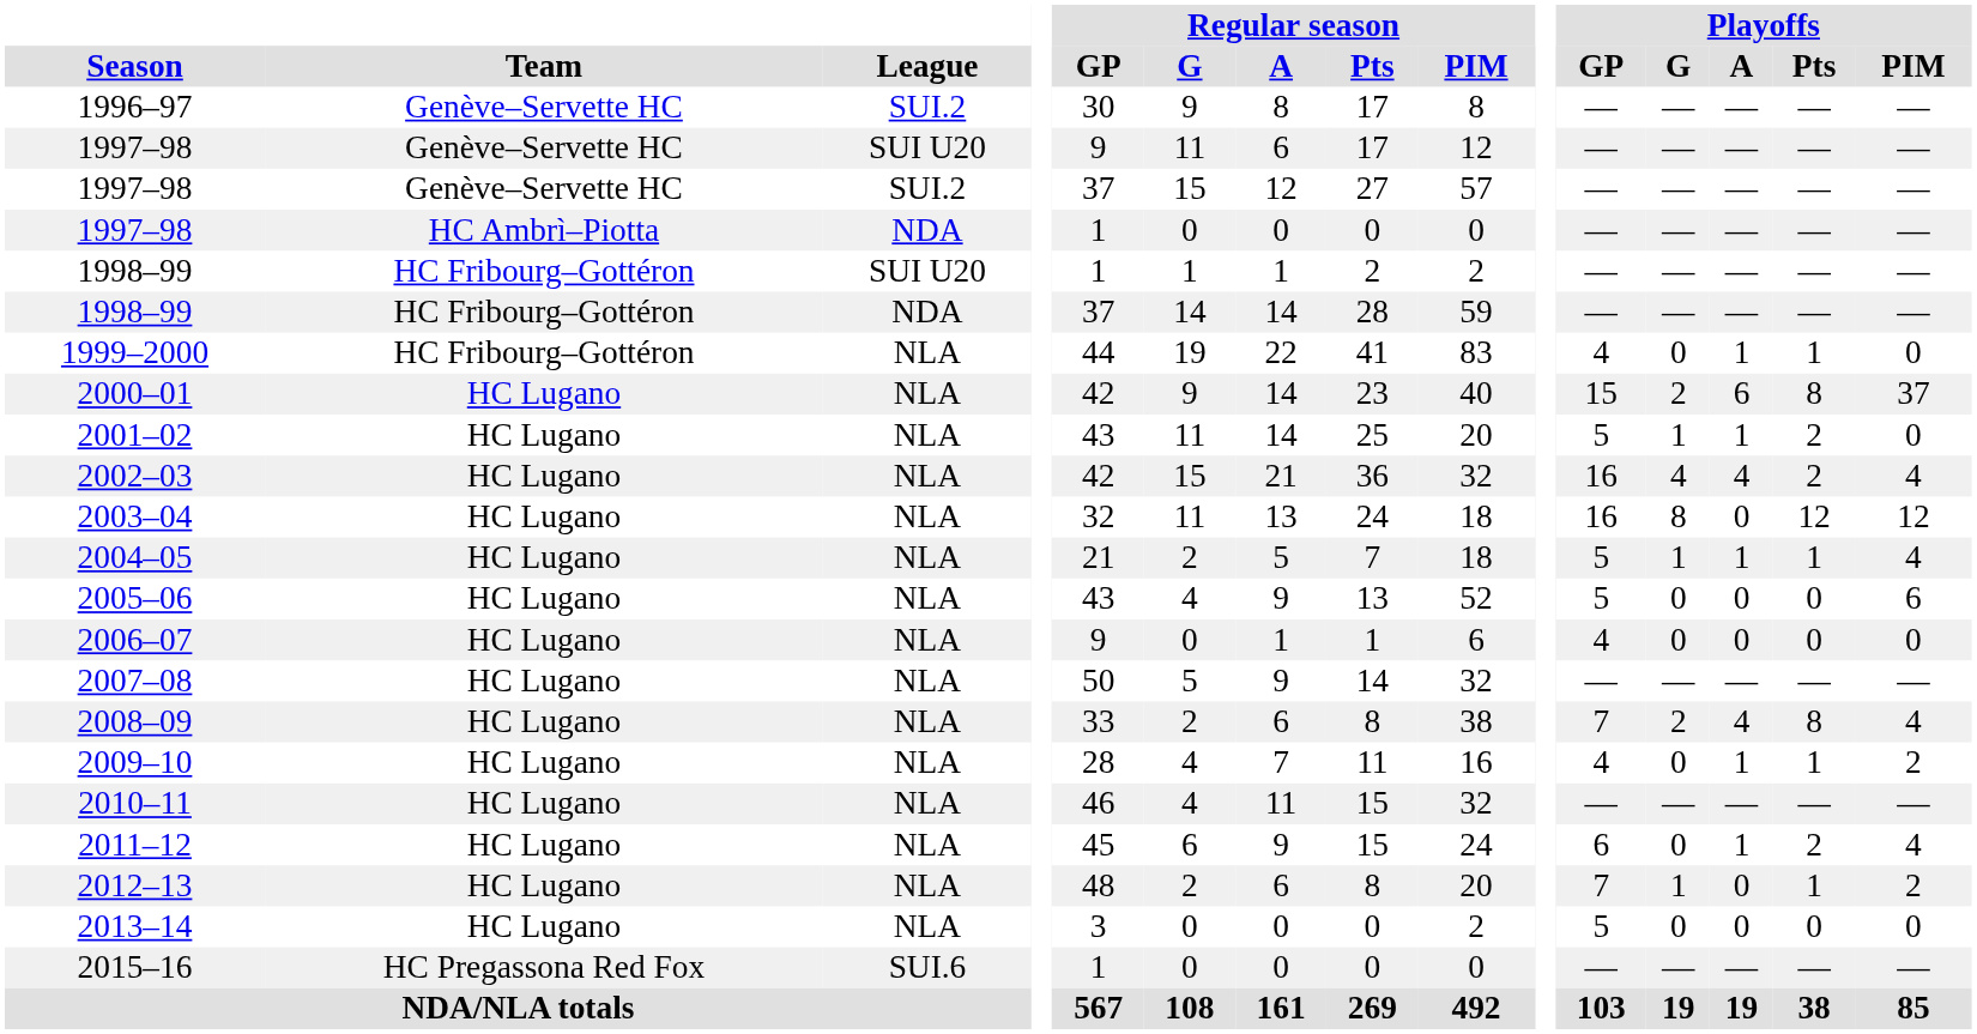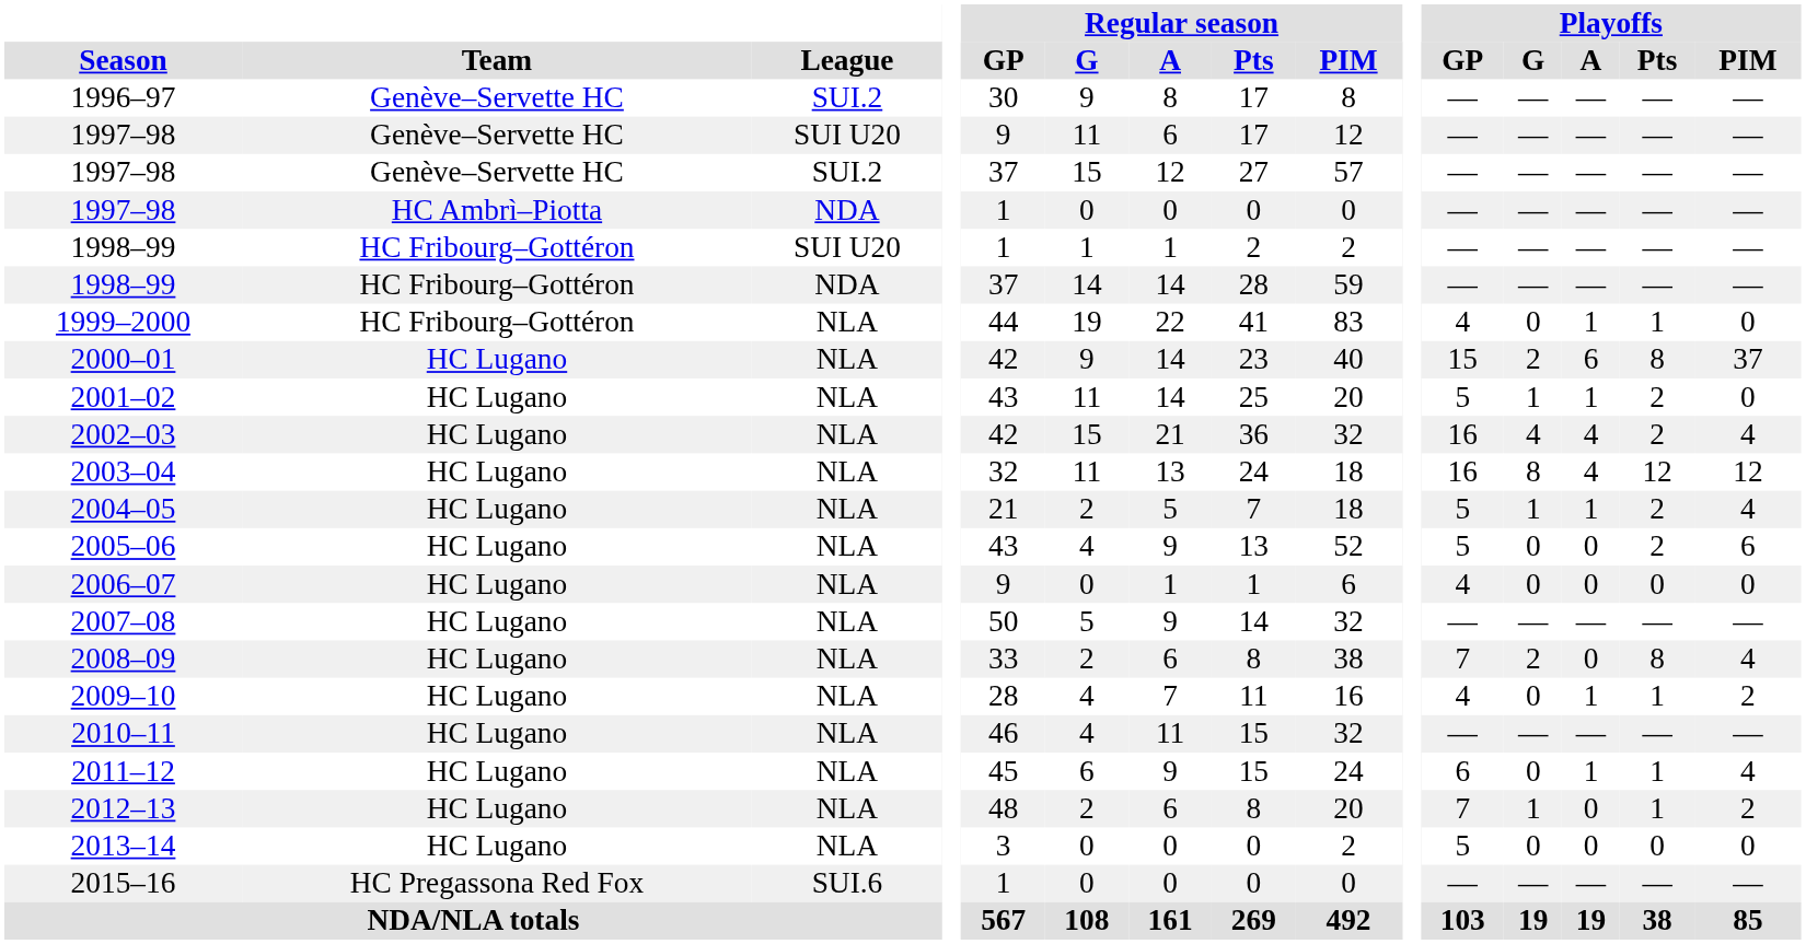 <table border="0" cellpadding="1" cellspacing="0" style="text-align:center; width:60em">
 <tr bgcolor="#e0e0e0">
 <th colspan="3" bgcolor="#ffffff"> </th>
 <th rowspan="99" bgcolor="#ffffff"> </th>
 <th colspan="5"><a href='#'>Regular season</a></th>
 <th rowspan="99" bgcolor="#ffffff"> </th>
 <th colspan="5"><a href='#'>Playoffs</a></th>
 </tr>
 <tr bgcolor="#e0e0e0">
 <th><a href='#'>Season</a></th>
 <th>Team</th>
 <th>League</th>
 <th>GP</th>
 <th><a href='#'>G</a></th>
 <th><a href='#'>A</a></th>
 <th><a href='#'>Pts</a></th>
 <th><a href='#'>PIM</a></th>
 <th>GP</th>
 <th>G</th>
 <th>A</th>
 <th>Pts</th>
 <th>PIM</th>
 </tr>
 <tr>
 <td>1996–97</td>
 <td><a href='#'>Genève–Servette HC</a></td>
 <td><a href='#'>SUI.2</a></td>
 <td>30</td>
 <td>9</td>
 <td>8</td>
 <td>17</td>
 <td>8</td>
 <td>—</td>
 <td>—</td>
 <td>—</td>
 <td>—</td>
 <td>—</td>
 </tr>
 <tr bgcolor="#f0f0f0">
 <td>1997–98</td>
 <td>Genève–Servette HC</td>
 <td>SUI U20</td>
 <td>9</td>
 <td>11</td>
 <td>6</td>
 <td>17</td>
 <td>12</td>
 <td>—</td>
 <td>—</td>
 <td>—</td>
 <td>—</td>
 <td>—</td>
 </tr>
 <tr>
 <td>1997–98</td>
 <td>Genève–Servette HC</td>
 <td>SUI.2</td>
 <td>37</td>
 <td>15</td>
 <td>12</td>
 <td>27</td>
 <td>57</td>
 <td>—</td>
 <td>—</td>
 <td>—</td>
 <td>—</td>
 <td>—</td>
 </tr>
 <tr bgcolor="#f0f0f0">
 <td><a href='#'>1997–98</a></td>
 <td><a href='#'>HC Ambrì–Piotta</a></td>
 <td><a href='#'>NDA</a></td>
 <td>1</td>
 <td>0</td>
 <td>0</td>
 <td>0</td>
 <td>0</td>
 <td>—</td>
 <td>—</td>
 <td>—</td>
 <td>—</td>
 <td>—</td>
 </tr>
 <tr>
 <td>1998–99</td>
 <td><a href='#'>HC Fribourg–Gottéron</a></td>
 <td>SUI U20</td>
 <td>1</td>
 <td>1</td>
 <td>1</td>
 <td>2</td>
 <td>2</td>
 <td>—</td>
 <td>—</td>
 <td>—</td>
 <td>—</td>
 <td>—</td>
 </tr>
 <tr bgcolor="#f0f0f0">
 <td><a href='#'>1998–99</a></td>
 <td>HC Fribourg–Gottéron</td>
 <td>NDA</td>
 <td>37</td>
 <td>14</td>
 <td>14</td>
 <td>28</td>
 <td>59</td>
 <td>—</td>
 <td>—</td>
 <td>—</td>
 <td>—</td>
 <td>—</td>
 </tr>
 <tr>
 <td><a href='#'>1999–2000</a></td>
 <td>HC Fribourg–Gottéron</td>
 <td>NLA</td>
 <td>44</td>
 <td>19</td>
 <td>22</td>
 <td>41</td>
 <td>83</td>
 <td>4</td>
 <td>0</td>
 <td>1</td>
 <td>1</td>
 <td>0</td>
 </tr>
 <tr bgcolor="#f0f0f0">
 <td><a href='#'>2000–01</a></td>
 <td><a href='#'>HC Lugano</a></td>
 <td>NLA</td>
 <td>42</td>
 <td>9</td>
 <td>14</td>
 <td>23</td>
 <td>40</td>
 <td>15</td>
 <td>2</td>
 <td>6</td>
 <td>8</td>
 <td>37</td>
 </tr>
 <tr>
 <td><a href='#'>2001–02</a></td>
 <td>HC Lugano</td>
 <td>NLA</td>
 <td>43</td>
 <td>11</td>
 <td>14</td>
 <td>25</td>
 <td>20</td>
 <td>5</td>
 <td>1</td>
 <td>1</td>
 <td>2</td>
 <td>0</td>
 </tr>
 <tr bgcolor="#f0f0f0">
 <td><a href='#'>2002–03</a></td>
 <td>HC Lugano</td>
 <td>NLA</td>
 <td>42</td>
 <td>15</td>
 <td>21</td>
 <td>36</td>
 <td>32</td>
 <td>16</td>
 <td>4</td>
 <td>4</td>
 <td>2</td>
 <td>4</td>
 </tr>
 <tr>
 <td><a href='#'>2003–04</a></td>
 <td>HC Lugano</td>
 <td>NLA</td>
 <td>32</td>
 <td>11</td>
 <td>13</td>
 <td>24</td>
 <td>18</td>
 <td>16</td>
 <td>8</td>
-<td>0</td>
+<td>4</td>
 <td>12</td>
 <td>12</td>
 </tr>
 <tr bgcolor="#f0f0f0">
 <td><a href='#'>2004–05</a></td>
 <td>HC Lugano</td>
 <td>NLA</td>
 <td>21</td>
 <td>2</td>
 <td>5</td>
 <td>7</td>
 <td>18</td>
 <td>5</td>
 <td>1</td>
 <td>1</td>
-<td>1</td>
+<td>2</td>
 <td>4</td>
 </tr>
 <tr>
 <td><a href='#'>2005–06</a></td>
 <td>HC Lugano</td>
 <td>NLA</td>
 <td>43</td>
 <td>4</td>
 <td>9</td>
 <td>13</td>
 <td>52</td>
 <td>5</td>
 <td>0</td>
 <td>0</td>
-<td>0</td>
+<td>2</td>
 <td>6</td>
 </tr>
 <tr bgcolor="#f0f0f0">
 <td><a href='#'>2006–07</a></td>
 <td>HC Lugano</td>
 <td>NLA</td>
 <td>9</td>
 <td>0</td>
 <td>1</td>
 <td>1</td>
 <td>6</td>
 <td>4</td>
 <td>0</td>
 <td>0</td>
 <td>0</td>
 <td>0</td>
 </tr>
 <tr>
 <td><a href='#'>2007–08</a></td>
 <td>HC Lugano</td>
 <td>NLA</td>
 <td>50</td>
 <td>5</td>
 <td>9</td>
 <td>14</td>
 <td>32</td>
 <td>—</td>
 <td>—</td>
 <td>—</td>
 <td>—</td>
 <td>—</td>
 </tr>
 <tr bgcolor="#f0f0f0">
 <td><a href='#'>2008–09</a></td>
 <td>HC Lugano</td>
 <td>NLA</td>
 <td>33</td>
 <td>2</td>
 <td>6</td>
 <td>8</td>
 <td>38</td>
 <td>7</td>
 <td>2</td>
-<td>4</td>
+<td>0</td>
 <td>8</td>
 <td>4</td>
 </tr>
 <tr>
 <td><a href='#'>2009–10</a></td>
 <td>HC Lugano</td>
 <td>NLA</td>
 <td>28</td>
 <td>4</td>
 <td>7</td>
 <td>11</td>
 <td>16</td>
 <td>4</td>
 <td>0</td>
 <td>1</td>
 <td>1</td>
 <td>2</td>
 </tr>
 <tr bgcolor="#f0f0f0">
 <td><a href='#'>2010–11</a></td>
 <td>HC Lugano</td>
 <td>NLA</td>
 <td>46</td>
 <td>4</td>
 <td>11</td>
 <td>15</td>
 <td>32</td>
 <td>—</td>
 <td>—</td>
 <td>—</td>
 <td>—</td>
 <td>—</td>
 </tr>
 <tr>
 <td><a href='#'>2011–12</a></td>
 <td>HC Lugano</td>
 <td>NLA</td>
 <td>45</td>
 <td>6</td>
 <td>9</td>
 <td>15</td>
 <td>24</td>
 <td>6</td>
 <td>0</td>
 <td>1</td>
-<td>2</td>
+<td>1</td>
 <td>4</td>
 </tr>
 <tr bgcolor="#f0f0f0">
 <td><a href='#'>2012–13</a></td>
 <td>HC Lugano</td>
 <td>NLA</td>
 <td>48</td>
 <td>2</td>
 <td>6</td>
 <td>8</td>
 <td>20</td>
 <td>7</td>
 <td>1</td>
 <td>0</td>
 <td>1</td>
 <td>2</td>
 </tr>
 <tr>
 <td><a href='#'>2013–14</a></td>
 <td>HC Lugano</td>
 <td>NLA</td>
 <td>3</td>
 <td>0</td>
 <td>0</td>
 <td>0</td>
 <td>2</td>
 <td>5</td>
 <td>0</td>
 <td>0</td>
 <td>0</td>
 <td>0</td>
 </tr>
 <tr bgcolor="#f0f0f0">
 <td>2015–16</td>
 <td>HC Pregassona Red Fox</td>
 <td>SUI.6</td>
 <td>1</td>
 <td>0</td>
 <td>0</td>
 <td>0</td>
 <td>0</td>
 <td>—</td>
 <td>—</td>
 <td>—</td>
 <td>—</td>
 <td>—</td>
 </tr>
 <tr bgcolor="#e0e0e0">
 <th colspan="3">NDA/NLA totals</th>
 <th>567</th>
 <th>108</th>
 <th>161</th>
 <th>269</th>
 <th>492</th>
 <th>103</th>
 <th>19</th>
 <th>19</th>
 <th>38</th>
 <th>85</th>
 </tr>
 </table>
